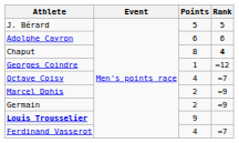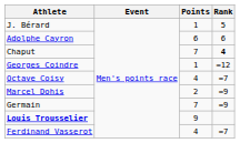 <table class=wikitable style="font-size:90%">
 <tr>
 <th>Athlete</th>
 <th>Event</th>
 <th>Points</th>
 <th>Rank</th>
 </tr>
 <tr align=center>
 <td align=left>J. Bérard</td>
 <td align=left rowspan=9><a href='#'>Men's points race</a></td>
-<td>5</td>
+<td>1</td>
 <td>5</td>
 </tr>
 <tr align=center>
 <td align=left><a href='#'>Adolphe Cayron</a></td>
 <td>6</td>
 <td>6</td>
 </tr>
 <tr align=center>
 <td align=left>Chaput</td>
-<td>8</td>
+<td>7</td>
 <td><strong>4</strong></td>
 </tr>
 <tr align=center>
 <td align=left><a href='#'>Georges Coindre</a></td>
 <td>1</td>
 <td>=12</td>
 </tr>
 <tr align=center>
 <td align=left><a href='#'>Octave Coisy</a></td>
 <td>4</td>
 <td>=7</td>
 </tr>
 <tr align=center>
 <td align=left><a href='#'>Marcel Dohis</a></td>
 <td>2</td>
 <td>=9</td>
 </tr>
 <tr align=center>
 <td align=left>Germain</td>
-<td>2</td>
+<td>7</td>
 <td>=9</td>
 </tr>
 <tr align=center>
 <td align=left><strong><a href='#'>Louis Trousselier</a></strong></td>
 <td>9</td>
 <td></td>
 </tr>
 <tr align=center>
 <td align=left><a href='#'>Ferdinand Vasserot</a></td>
 <td>4</td>
 <td>=7</td>
 </tr>
 </table>
